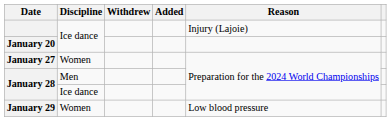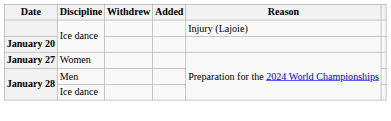 <table class="wikitable unsortable" style="text-align:left;">
 <tr>
 <th scope="col">Date</th>
 <th scope="col">Discipline</th>
 <th scope="col">Withdrew</th>
 <th scope="col">Added</th>
 <th scope="col">Reason</th>
 <th scope="col"></th>
 </tr>
 <tr>
 <th scope="row" style="text-align:left"></th>
 <td rowspan=2>Ice dance</td>
 <td></td>
 <td></td>
 <td>Injury (Lajoie)</td>
 <td></td>
 </tr>
 <tr>
 <th scope="row" style="text-align:left">January 20</th>
 <td></td>
 <td></td>
 <td></td>
 <td></td>
 </tr>
 <tr>
 <th scope="row" style="text-align:left">January 27</th>
 <td>Women</td>
 <td></td>
 <td></td>
 <td rowspan="3">Preparation for the <a href='#'>2024 World Championships</a></td>
 <td></td>
 </tr>
 <tr>
 <th rowspan="2" scope="row" style="text-align:left">January 28</th>
 <td>Men</td>
 <td></td>
 <td></td>
 <td></td>
 </tr>
 <tr>
 <td>Ice dance</td>
 <td></td>
 <td></td>
 <td></td>
 </tr>
-<tr>
-<th scope="row" style="text-align:left">January 29</th>
-<td>Women</td>
-<td></td>
-<td></td>
-<td>Low blood pressure</td>
-<td></td>
-</tr>
 </table>
